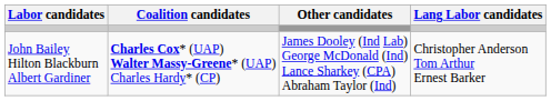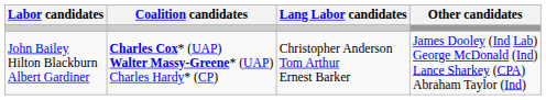 <table class="wikitable">
 <tr>
 <th><a href='#'>Labor</a> candidates</th>
 <th><a href='#'>Coalition</a> candidates</th>
+<th><a href='#'>Lang Labor</a> candidates</th>
 <th>Other candidates</th>
-<th><a href='#'>Lang Labor</a> candidates</th>
 </tr>
 <tr bgcolor="#cccccc">
 <td></td>
 <td></td>
+<td></td>
 <td bgcolor="#999999"></td>
-<td></td>
 </tr>
 <tr>
 <td><a href='#'>John Bailey</a><br>Hilton Blackburn<br><a href='#'>Albert Gardiner</a></td>
 <td><strong><a href='#'>Charles Cox</a></strong>* (<a href='#'>UAP</a>)<br><strong><a href='#'>Walter Massy-Greene</a></strong>* (<a href='#'>UAP</a>)<br><a href='#'>Charles Hardy</a>* (<a href='#'>CP</a>)</td>
+<td>Christopher Anderson<br><a href='#'>Tom Arthur</a><br>Ernest Barker</td>
 <td><a href='#'>James Dooley</a> (<a href='#'>Ind</a> <a href='#'>Lab</a>)<br><a href='#'>George McDonald</a> (<a href='#'>Ind</a>)<br><a href='#'>Lance Sharkey</a> (<a href='#'>CPA</a>)<br>Abraham Taylor (<a href='#'>Ind</a>)</td>
-<td>Christopher Anderson<br><a href='#'>Tom Arthur</a><br>Ernest Barker</td>
 </tr>
 </table>
